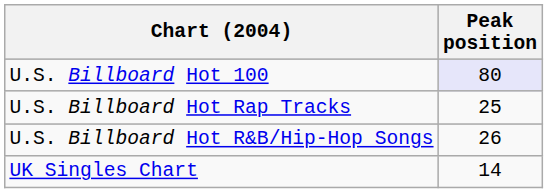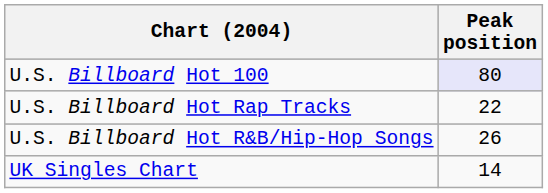 <table class="wikitable">
 <tr>
 <th>Chart (2004)</th>
 <th>Peak<br>position</th>
 </tr>
 <tr>
 <td>U.S. <em><a href='#'>Billboard</a></em> <a href='#'>Hot 100</a></td>
 <td align="center" style="background: lavender;">80</td>
 </tr>
 <tr>
 <td>U.S. <em>Billboard</em> <a href='#'>Hot Rap Tracks</a></td>
-<td align="center">25</td>
+<td align="center">22</td>
 </tr>
 <tr>
 <td>U.S. <em>Billboard</em> <a href='#'>Hot R&B/Hip-Hop Songs</a></td>
 <td align="center">26</td>
 </tr>
 <tr>
 <td><a href='#'>UK Singles Chart</a></td>
 <td align="center">14</td>
 </tr>
 </table>
